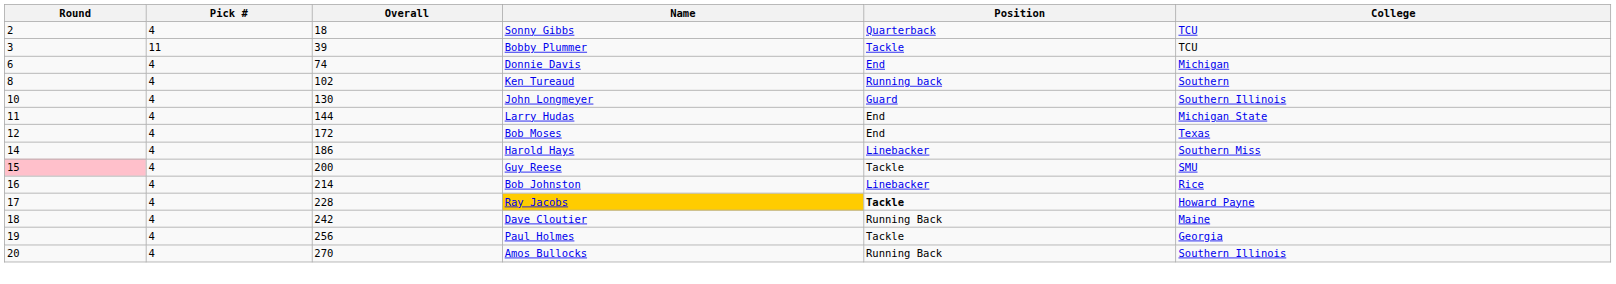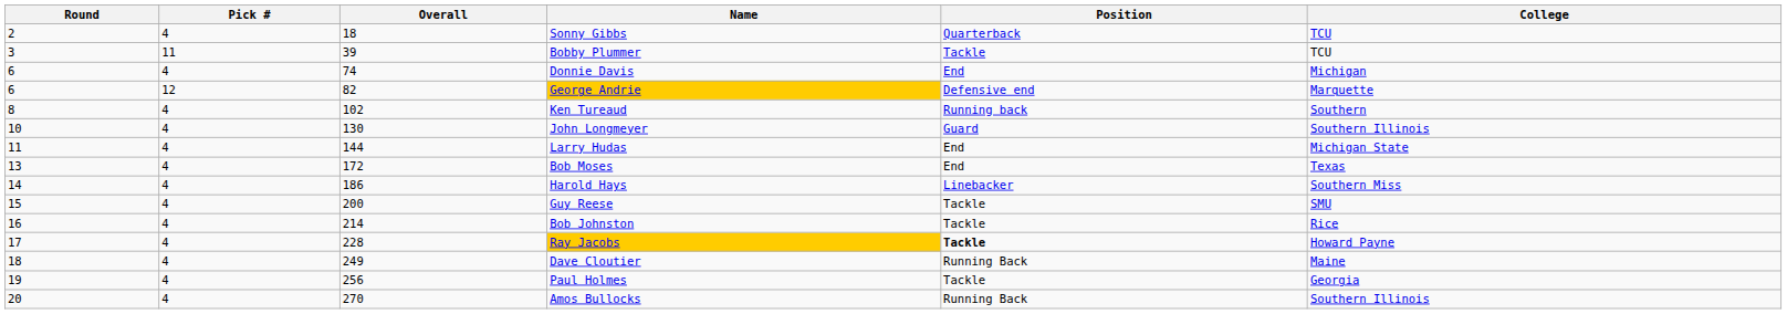 <table class="wikitable sortable sortable" style="width: 100%">
 <tr>
 <th>Round</th>
 <th>Pick #</th>
 <th>Overall</th>
 <th>Name</th>
 <th>Position</th>
 <th>College</th>
 </tr>
 <tr>
 <td>2</td>
 <td>4</td>
 <td>18</td>
 <td><a href='#'>Sonny Gibbs</a></td>
 <td><a href='#'>Quarterback</a></td>
 <td><a href='#'>TCU</a></td>
 </tr>
 <tr>
 <td>3</td>
 <td>11</td>
 <td>39</td>
 <td><a href='#'>Bobby Plummer</a></td>
 <td><a href='#'>Tackle</a></td>
 <td>TCU</td>
 </tr>
 <tr>
 <td>6</td>
 <td>4</td>
 <td>74</td>
 <td><a href='#'>Donnie Davis</a></td>
 <td><a href='#'>End</a></td>
 <td><a href='#'>Michigan</a></td>
 </tr>
 <tr>
+<td>6</td>
+<td>12</td>
+<td>82</td>
+<td bgcolor=#FFCC00><a href='#'>George Andrie</a></td>
+<td><a href='#'>Defensive end</a></td>
+<td><a href='#'>Marquette</a></td>
+</tr>
+<tr>
 <td>8</td>
 <td>4</td>
 <td>102</td>
 <td><a href='#'>Ken Tureaud</a></td>
 <td><a href='#'>Running back</a></td>
 <td><a href='#'>Southern</a></td>
 </tr>
 <tr>
 <td>10</td>
 <td>4</td>
 <td>130</td>
 <td><a href='#'>John Longmeyer</a></td>
 <td><a href='#'>Guard</a></td>
 <td><a href='#'>Southern Illinois</a></td>
 </tr>
 <tr>
 <td>11</td>
 <td>4</td>
 <td>144</td>
 <td><a href='#'>Larry Hudas</a></td>
 <td>End</td>
 <td><a href='#'>Michigan State</a></td>
 </tr>
 <tr>
-<td>12</td>
+<td>13</td>
 <td>4</td>
 <td>172</td>
 <td><a href='#'>Bob Moses</a></td>
 <td>End</td>
 <td><a href='#'>Texas</a></td>
 </tr>
 <tr>
 <td>14</td>
 <td>4</td>
 <td>186</td>
 <td><a href='#'>Harold Hays</a></td>
 <td><a href='#'>Linebacker</a></td>
 <td><a href='#'>Southern Miss</a></td>
 </tr>
 <tr>
-<td style="background: pink;">15</td>
+<td>15</td>
 <td>4</td>
 <td>200</td>
 <td><a href='#'>Guy Reese</a></td>
 <td>Tackle</td>
 <td><a href='#'>SMU</a></td>
 </tr>
 <tr>
 <td>16</td>
 <td>4</td>
 <td>214</td>
 <td><a href='#'>Bob Johnston</a></td>
-<td><a href='#'>Linebacker</a></td>
+<td>Tackle</td>
 <td><a href='#'>Rice</a></td>
 </tr>
 <tr>
 <td>17</td>
 <td>4</td>
 <td>228</td>
 <td bgcolor=#FFCC00><a href='#'>Ray Jacobs</a></td>
 <td><strong>Tackle</strong></td>
 <td><a href='#'>Howard Payne</a></td>
 </tr>
 <tr>
 <td>18</td>
 <td>4</td>
-<td>242</td>
+<td>249</td>
 <td><a href='#'>Dave Cloutier</a></td>
 <td>Running Back</td>
 <td><a href='#'>Maine</a></td>
 </tr>
 <tr>
 <td>19</td>
 <td>4</td>
 <td>256</td>
 <td><a href='#'>Paul Holmes</a></td>
 <td>Tackle</td>
 <td><a href='#'>Georgia</a></td>
 </tr>
 <tr>
 <td>20</td>
 <td>4</td>
 <td>270</td>
 <td><a href='#'>Amos Bullocks</a></td>
 <td>Running Back</td>
 <td><a href='#'>Southern Illinois</a></td>
 </tr>
 </table>
